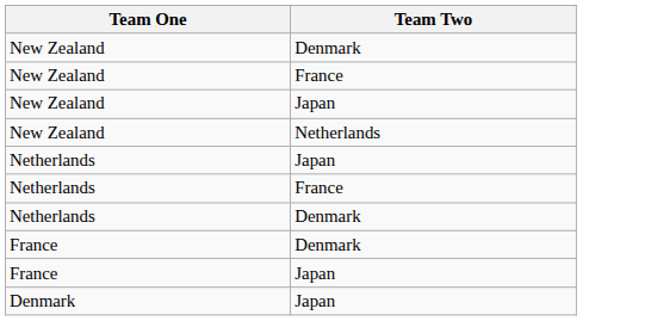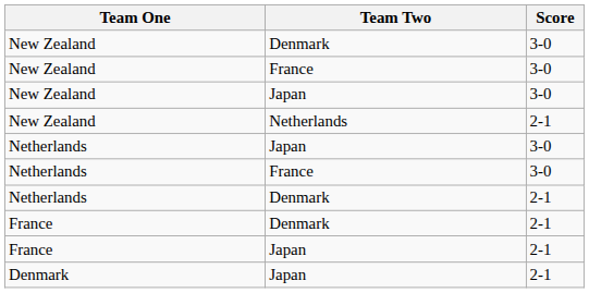 <table class="wikitable">
 <tr>
 <th width=250>Team One</th>
 <th width=250>Team Two</th>
+<th width=50>Score</th>
 </tr>
 <tr>
 <td> New Zealand</td>
 <td> Denmark</td>
+<td>3-0</td>
 </tr>
 <tr>
 <td> New Zealand</td>
 <td> France</td>
+<td>3-0</td>
 </tr>
 <tr>
 <td> New Zealand</td>
 <td> Japan</td>
+<td>3-0</td>
 </tr>
 <tr>
 <td> New Zealand</td>
 <td> Netherlands</td>
+<td>2-1</td>
 </tr>
 <tr>
 <td> Netherlands</td>
 <td> Japan</td>
+<td>3-0</td>
 </tr>
 <tr>
 <td> Netherlands</td>
 <td> France</td>
+<td>3-0</td>
 </tr>
 <tr>
 <td> Netherlands</td>
 <td> Denmark</td>
+<td>2-1</td>
 </tr>
 <tr>
 <td> France</td>
 <td> Denmark</td>
+<td>2-1</td>
 </tr>
 <tr>
 <td> France</td>
 <td> Japan</td>
+<td>2-1</td>
 </tr>
 <tr>
 <td> Denmark</td>
 <td> Japan</td>
+<td>2-1</td>
 </tr>
 </table>
